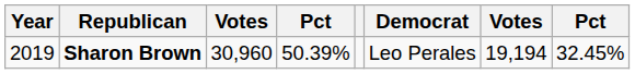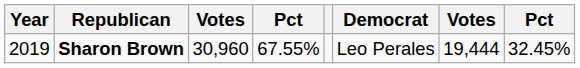 <table class="wikitable" style="font-size:95%">
 <tr>
 <th>Year</th>
 <th>Republican</th>
 <th>Votes</th>
 <th>Pct</th>
 <th></th>
 <th>Democrat</th>
 <th>Votes</th>
 <th>Pct</th>
 </tr>
 <tr>
 <td>2019</td>
 <td><strong>Sharon Brown</strong></td>
 <td>30,960</td>
-<td>50.39%</td>
+<td>67.55%</td>
 <td></td>
 <td>Leo Perales</td>
-<td>19,194</td>
+<td>19,444</td>
 <td>32.45%</td>
 </tr>
 </table>
